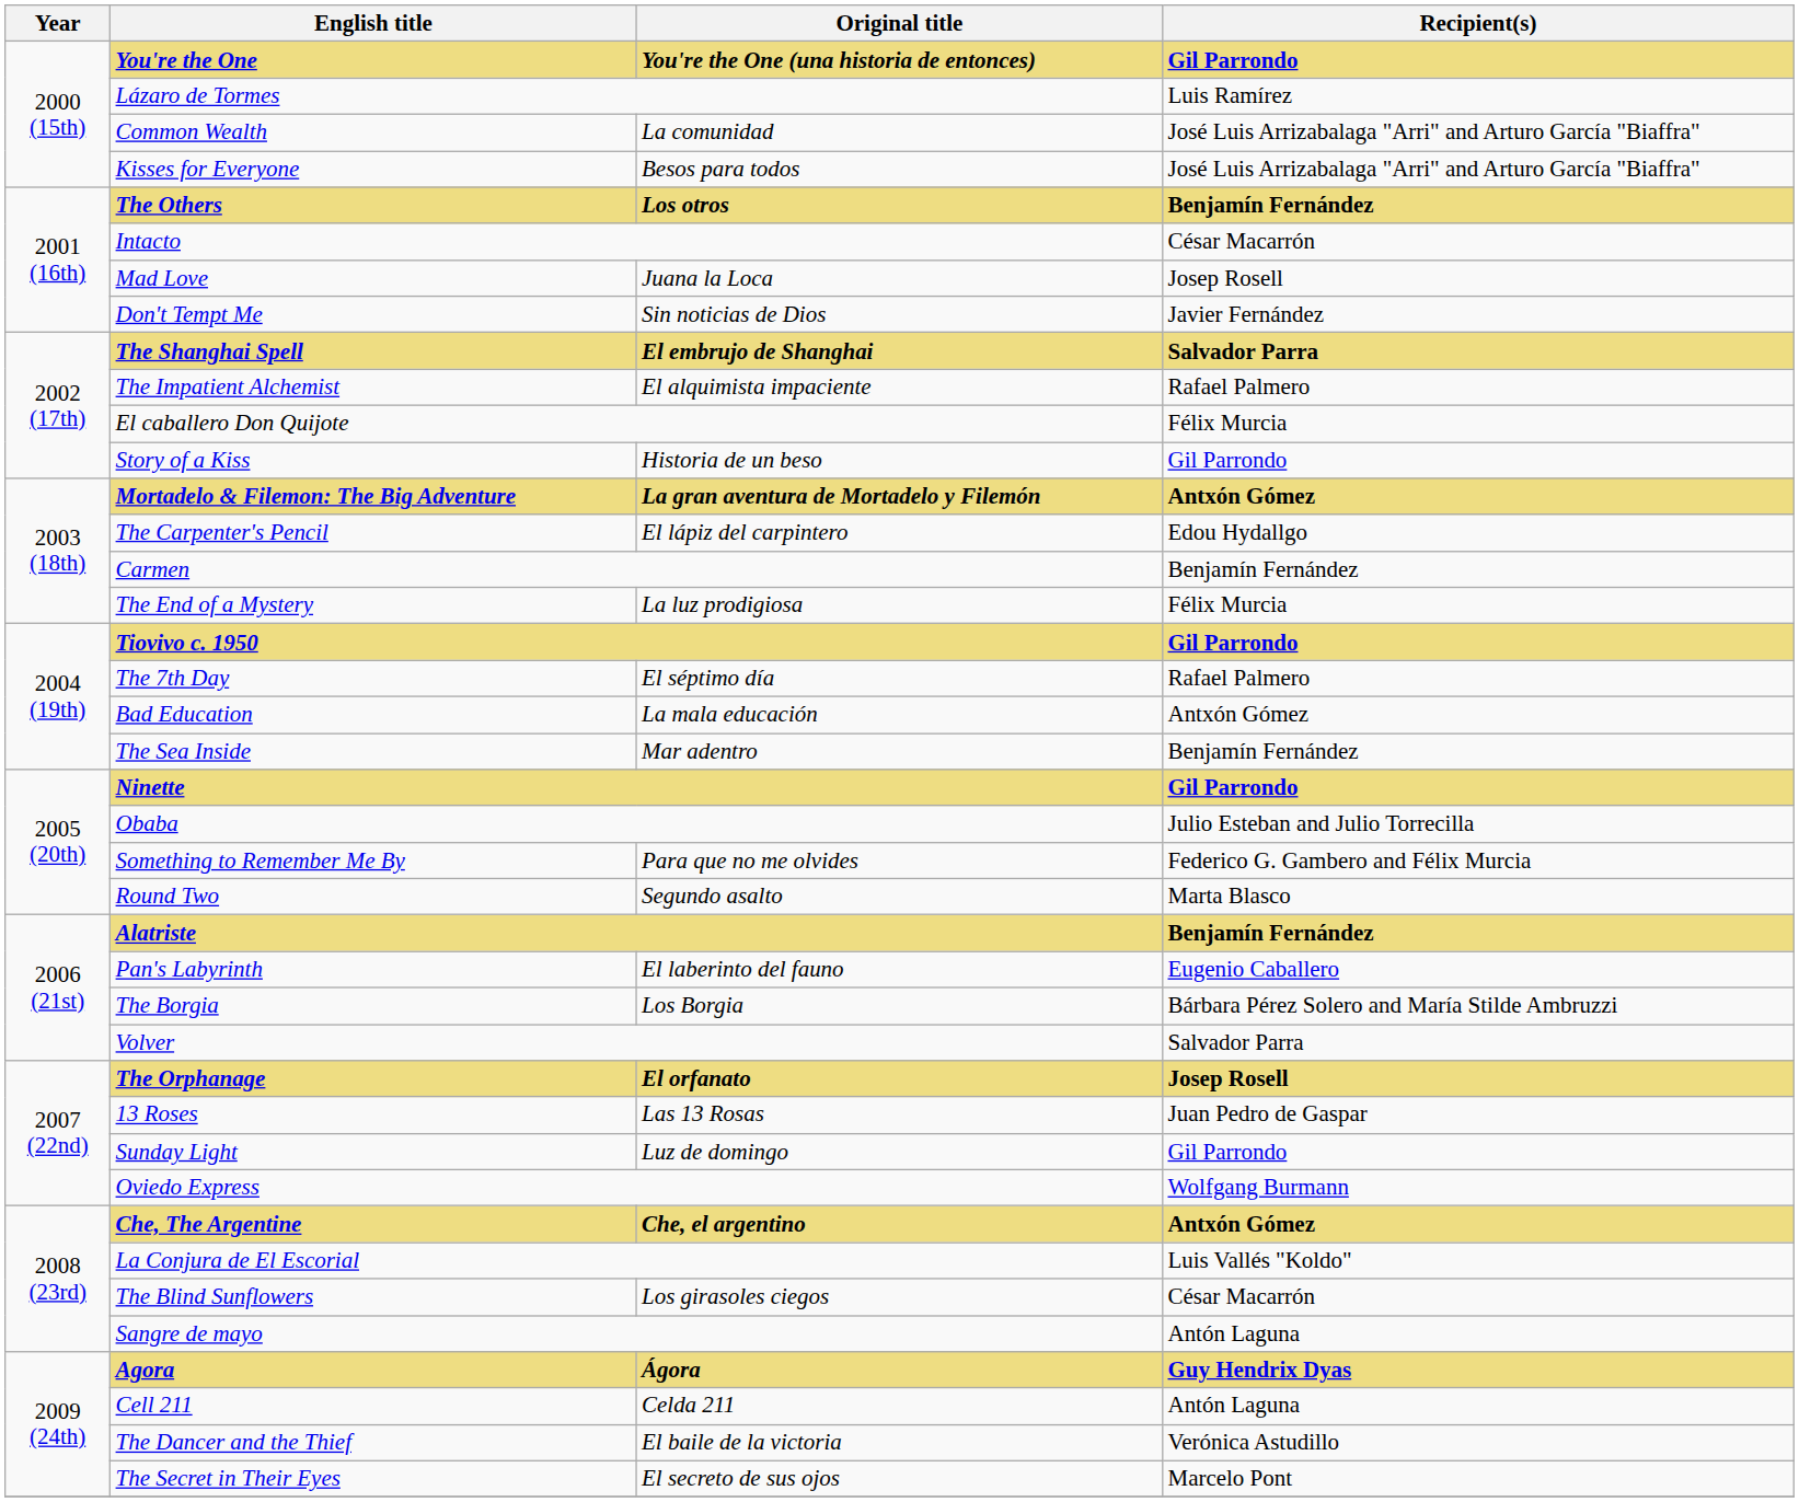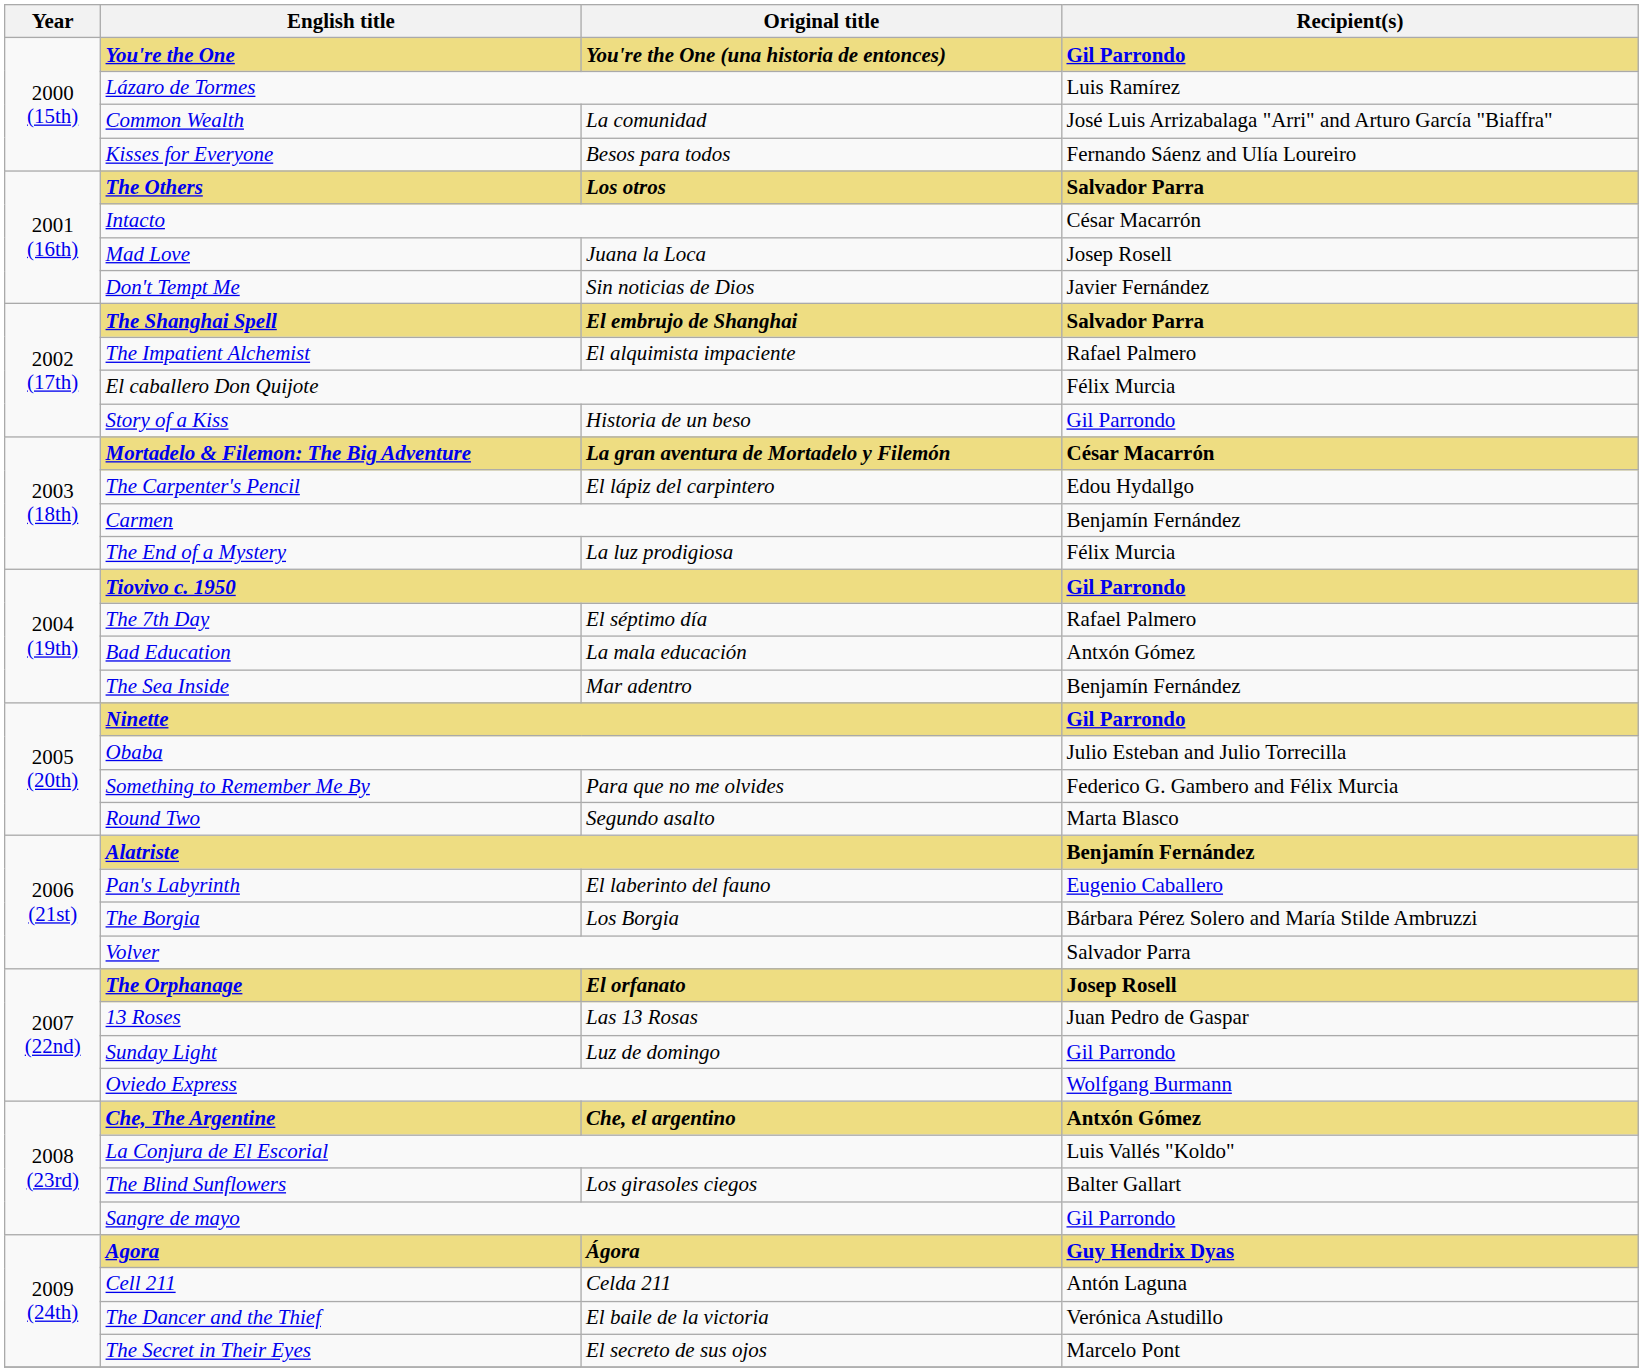 <table class="wikitable sortable" style="text-align:left;"style="width:95%">
 <tr>
 <th scope="col" style="width:5%;">Year</th>
 <th scope="col" style="width:25%;">English title</th>
 <th scope="col" style="width:25%;">Original title</th>
 <th scope="col" style="width:30%;">Recipient(s)</th>
 </tr>
 <tr>
 <td rowspan="4" style="text-align:center;">2000<br><a href='#'>(15th)</a></td>
 <td style="background:#eedd82;"><strong><em><a href='#'>You're the One</a></em></strong></td>
 <td style="background:#eedd82;"><strong><em>You're the One (una historia de entonces)</em></strong></td>
 <td style="background:#eedd82;"><strong><a href='#'>Gil Parrondo</a></strong></td>
 </tr>
 <tr>
 <td colspan="2"><em><a href='#'>Lázaro de Tormes</a></em></td>
 <td>Luis Ramírez</td>
 </tr>
 <tr>
 <td><em><a href='#'>Common Wealth</a></em></td>
 <td><em>La comunidad</em></td>
 <td>José Luis Arrizabalaga "Arri" and Arturo García "Biaffra"</td>
 </tr>
 <tr>
 <td><em><a href='#'>Kisses for Everyone</a></em></td>
 <td><em>Besos para todos</em></td>
-<td>José Luis Arrizabalaga "Arri" and Arturo García "Biaffra"</td>
+<td>Fernando Sáenz and Ulía Loureiro</td>
 </tr>
 <tr>
 <td rowspan="4" style="text-align:center;">2001<br><a href='#'>(16th)</a></td>
 <td style="background:#eedd82;"><strong><em><a href='#'>The Others</a></em></strong></td>
 <td style="background:#eedd82;"><strong><em>Los otros</em></strong></td>
-<td style="background:#eedd82;"><strong>Benjamín Fernández</strong></td>
+<td style="background:#eedd82;"><strong>Salvador Parra</strong></td>
 </tr>
 <tr>
 <td colspan="2"><em><a href='#'>Intacto</a></em></td>
 <td>César Macarrón</td>
 </tr>
 <tr>
 <td><em><a href='#'>Mad Love</a></em></td>
 <td><em>Juana la Loca</em></td>
 <td>Josep Rosell</td>
 </tr>
 <tr>
 <td><em><a href='#'>Don't Tempt Me</a></em></td>
 <td><em>Sin noticias de Dios</em></td>
 <td>Javier Fernández</td>
 </tr>
 <tr>
 <td rowspan="4" style="text-align:center;">2002<br><a href='#'>(17th)</a></td>
 <td style="background:#eedd82;"><strong><em><a href='#'>The Shanghai Spell</a></em></strong></td>
 <td style="background:#eedd82;"><strong><em>El embrujo de Shanghai</em></strong></td>
 <td style="background:#eedd82;"><strong>Salvador Parra</strong></td>
 </tr>
 <tr>
 <td><em><a href='#'>The Impatient Alchemist</a></em></td>
 <td><em>El alquimista impaciente</em></td>
 <td>Rafael Palmero</td>
 </tr>
 <tr>
 <td colspan="2"><em>El caballero Don Quijote</em></td>
 <td>Félix Murcia</td>
 </tr>
 <tr>
 <td><em><a href='#'>Story of a Kiss</a></em></td>
 <td><em>Historia de un beso</em></td>
 <td><a href='#'>Gil Parrondo</a></td>
 </tr>
 <tr>
 <td rowspan="4" style="text-align:center;">2003<br><a href='#'>(18th)</a></td>
 <td style="background:#eedd82;"><strong><em><a href='#'>Mortadelo & Filemon: The Big Adventure</a></em></strong></td>
 <td style="background:#eedd82;"><strong><em>La gran aventura de Mortadelo y Filemón</em></strong></td>
-<td style="background:#eedd82;"><strong>Antxón Gómez</strong></td>
+<td style="background:#eedd82;"><strong>César Macarrón</strong></td>
 </tr>
 <tr>
 <td><em><a href='#'>The Carpenter's Pencil</a></em></td>
 <td><em>El lápiz del carpintero</em></td>
 <td>Edou Hydallgo</td>
 </tr>
 <tr>
 <td colspan="2"><em><a href='#'>Carmen</a></em></td>
 <td>Benjamín Fernández</td>
 </tr>
 <tr>
 <td><em><a href='#'>The End of a Mystery</a></em></td>
 <td><em>La luz prodigiosa</em></td>
 <td>Félix Murcia</td>
 </tr>
 <tr>
 <td rowspan="4" style="text-align:center;">2004<br><a href='#'>(19th)</a></td>
 <td colspan="2" style="background:#eedd82;"><strong><em><a href='#'>Tiovivo c. 1950</a></em></strong></td>
 <td style="background:#eedd82;"><strong><a href='#'>Gil Parrondo</a></strong></td>
 </tr>
 <tr>
 <td><em><a href='#'>The 7th Day</a></em></td>
 <td><em>El séptimo día</em></td>
 <td>Rafael Palmero</td>
 </tr>
 <tr>
 <td><em><a href='#'>Bad Education</a></em></td>
 <td><em>La mala educación</em></td>
 <td>Antxón Gómez</td>
 </tr>
 <tr>
 <td><em><a href='#'>The Sea Inside</a></em></td>
 <td><em>Mar adentro</em></td>
 <td>Benjamín Fernández</td>
 </tr>
 <tr>
 <td rowspan="4" style="text-align:center;">2005<br><a href='#'>(20th)</a></td>
 <td colspan="2" style="background:#eedd82;"><strong><em><a href='#'>Ninette</a></em></strong></td>
 <td style="background:#eedd82;"><strong><a href='#'>Gil Parrondo</a></strong></td>
 </tr>
 <tr>
 <td colspan="2"><em><a href='#'>Obaba</a></em></td>
 <td>Julio Esteban and Julio Torrecilla</td>
 </tr>
 <tr>
 <td><em><a href='#'>Something to Remember Me By</a></em></td>
 <td><em>Para que no me olvides</em></td>
 <td>Federico G. Gambero and Félix Murcia</td>
 </tr>
 <tr>
 <td><em><a href='#'>Round Two</a></em></td>
 <td><em>Segundo asalto</em></td>
 <td>Marta Blasco</td>
 </tr>
 <tr>
 <td rowspan="4" style="text-align:center;">2006<br><a href='#'>(21st)</a></td>
 <td colspan="2" style="background:#eedd82;"><strong><em><a href='#'>Alatriste</a></em></strong></td>
 <td style="background:#eedd82;"><strong>Benjamín Fernández</strong></td>
 </tr>
 <tr>
 <td><em><a href='#'>Pan's Labyrinth</a></em></td>
 <td><em>El laberinto del fauno</em></td>
 <td><a href='#'>Eugenio Caballero</a></td>
 </tr>
 <tr>
 <td><em><a href='#'>The Borgia</a></em></td>
 <td><em>Los Borgia</em></td>
 <td>Bárbara Pérez Solero and María Stilde Ambruzzi</td>
 </tr>
 <tr>
 <td colspan="2"><em><a href='#'>Volver</a></em></td>
 <td>Salvador Parra</td>
 </tr>
 <tr>
 <td rowspan="4" style="text-align:center;">2007<br><a href='#'>(22nd)</a></td>
 <td style="background:#eedd82;"><strong><em><a href='#'>The Orphanage</a></em></strong></td>
 <td style="background:#eedd82;"><strong><em>El orfanato</em></strong></td>
 <td style="background:#eedd82;"><strong>	Josep Rosell</strong></td>
 </tr>
 <tr>
 <td><em><a href='#'>13 Roses</a></em></td>
 <td><em>Las 13 Rosas</em></td>
 <td>Juan Pedro de Gaspar</td>
 </tr>
 <tr>
 <td><em><a href='#'>Sunday Light</a></em></td>
 <td><em>Luz de domingo</em></td>
 <td><a href='#'>Gil Parrondo</a></td>
 </tr>
 <tr>
 <td colspan="2"><em><a href='#'>Oviedo Express</a></em></td>
 <td><a href='#'>Wolfgang Burmann</a></td>
 </tr>
 <tr>
 <td rowspan="4" style="text-align:center;">2008<br><a href='#'>(23rd)</a></td>
 <td style="background:#eedd82;"><strong><em><a href='#'>Che, The Argentine</a></em></strong></td>
 <td style="background:#eedd82;"><strong><em>Che, el argentino</em></strong></td>
 <td style="background:#eedd82;"><strong>Antxón Gómez</strong></td>
 </tr>
 <tr>
 <td colspan="2"><em><a href='#'>La Conjura de El Escorial</a></em></td>
 <td>Luis Vallés "Koldo"</td>
 </tr>
 <tr>
 <td><em><a href='#'>The Blind Sunflowers</a></em></td>
 <td><em>Los girasoles ciegos</em></td>
-<td>César Macarrón</td>
+<td>Balter Gallart</td>
 </tr>
 <tr>
 <td colspan="2"><em><a href='#'>Sangre de mayo</a></em></td>
-<td>Antón Laguna</td>
+<td><a href='#'>Gil Parrondo</a></td>
 </tr>
 <tr>
 <td rowspan="4" style="text-align:center;">2009<br><a href='#'>(24th)</a></td>
 <td style="background:#eedd82;"><strong><em><a href='#'>Agora</a></em></strong></td>
 <td style="background:#eedd82;"><strong><em>Ágora</em></strong></td>
 <td style="background:#eedd82;"><strong><a href='#'>Guy Hendrix Dyas</a></strong></td>
 </tr>
 <tr>
 <td><em><a href='#'>Cell 211</a></em></td>
 <td><em>Celda 211</em></td>
 <td>Antón Laguna</td>
 </tr>
 <tr>
 <td><em><a href='#'>The Dancer and the Thief</a></em></td>
 <td><em>El baile de la victoria</em></td>
 <td>Verónica Astudillo</td>
 </tr>
 <tr>
 <td><em><a href='#'>The Secret in Their Eyes</a></em></td>
 <td><em>El secreto de sus ojos</em></td>
 <td>Marcelo Pont</td>
 </tr>
 <tr>
 </tr>
 </table>
